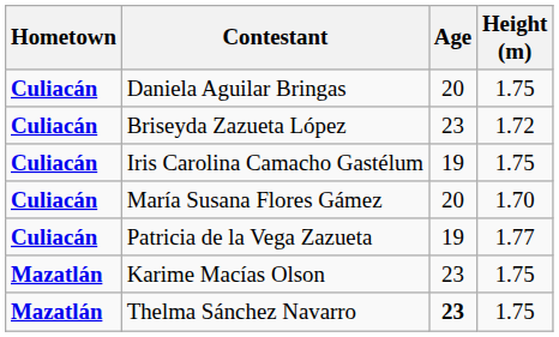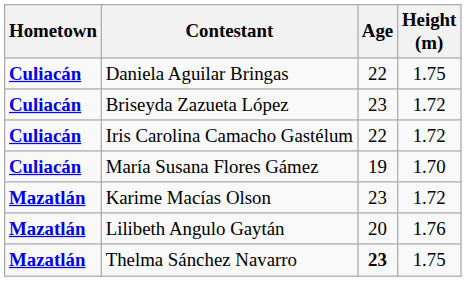 <table class="wikitable sortable" style="font-size: 95%;">
 <tr>
 <th>Hometown</th>
 <th>Contestant</th>
 <th>Age</th>
 <th>Height<br> (m)</th>
 </tr>
 <tr>
 <td><strong><a href='#'>Culiacán</a></strong></td>
 <td>Daniela Aguilar Bringas</td>
-<td align="center">20</td>
+<td align="center">22</td>
 <td align="center">1.75</td>
 </tr>
 <tr>
 <td><strong><a href='#'>Culiacán</a></strong></td>
 <td>Briseyda Zazueta López</td>
 <td align="center">23</td>
 <td align="center">1.72</td>
 </tr>
 <tr>
 <td><strong><a href='#'>Culiacán</a></strong></td>
 <td>Iris Carolina Camacho Gastélum</td>
-<td align="center">19</td>
-<td align="center">1.75</td>
+<td align="center">22</td>
+<td align="center">1.72</td>
 </tr>
 <tr>
 <td><strong><a href='#'>Culiacán</a></strong></td>
 <td>María Susana Flores Gámez</td>
-<td align="center">20</td>
+<td align="center">19</td>
 <td align="center">1.70</td>
-</tr>
-<tr>
-<td><strong><a href='#'>Culiacán</a></strong></td>
-<td>Patricia de la Vega Zazueta</td>
-<td align="center">19</td>
-<td align="center">1.77</td>
 </tr>
 <tr>
 <td><strong><a href='#'>Mazatlán</a></strong></td>
 <td>Karime Macías Olson</td>
 <td align="center">23</td>
-<td align="center">1.75</td>
+<td align="center">1.72</td>
+</tr>
+<tr>
+<td><strong><a href='#'>Mazatlán</a></strong></td>
+<td>Lilibeth Angulo Gaytán</td>
+<td align="center">20</td>
+<td align="center">1.76</td>
 </tr>
 <tr>
 <td><strong><a href='#'>Mazatlán</a></strong></td>
 <td>Thelma Sánchez Navarro</td>
 <td align="center"><strong>23</strong></td>
 <td align="center">1.75</td>
 </tr>
 </table>
